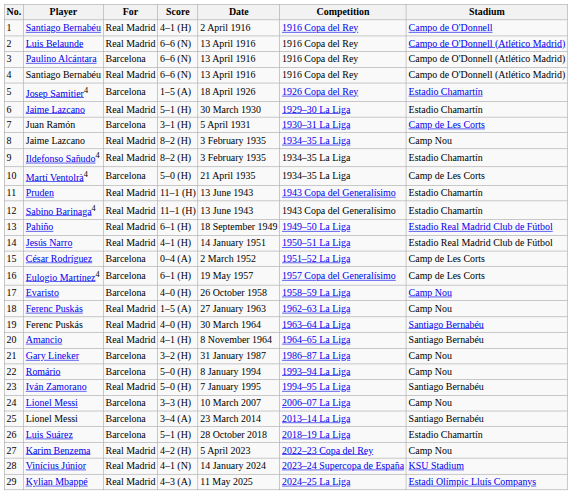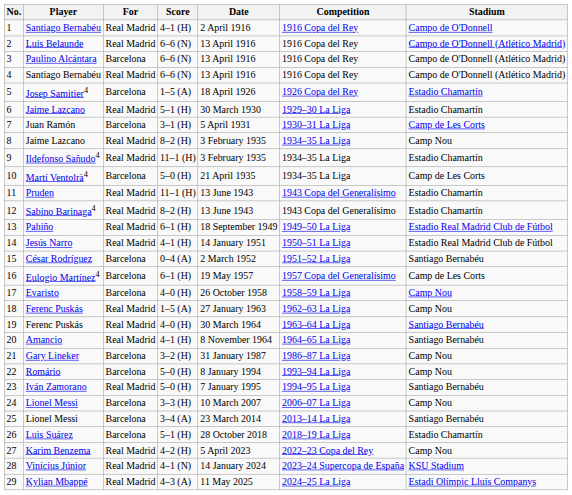 <table class="wikitable">
 <tr>
 <th>No.</th>
 <th>Player</th>
 <th>For</th>
 <th>Score</th>
 <th>Date</th>
 <th>Competition</th>
 <th>Stadium</th>
 </tr>
 <tr>
 <td>1</td>
 <td> <a href='#'>Santiago Bernabéu</a></td>
 <td>Real Madrid</td>
 <td>4–1 (H)</td>
 <td>2 April 1916</td>
 <td><a href='#'>1916 Copa del Rey</a></td>
 <td><a href='#'>Campo de O'Donnell</a></td>
 </tr>
 <tr>
 <td>2</td>
 <td> <a href='#'>Luis Belaunde</a></td>
 <td>Real Madrid</td>
 <td>6–6 (N)</td>
 <td>13 April 1916</td>
 <td>1916 Copa del Rey</td>
 <td><a href='#'>Campo de O'Donnell (Atlético Madrid)</a></td>
 </tr>
 <tr>
 <td>3</td>
 <td> <a href='#'>Paulino Alcántara</a></td>
 <td>Barcelona</td>
 <td>6–6 (N)</td>
 <td>13 April 1916</td>
 <td>1916 Copa del Rey</td>
 <td>Campo de O'Donnell (Atlético Madrid)</td>
 </tr>
 <tr>
 <td>4</td>
 <td> Santiago Bernabéu</td>
 <td>Real Madrid</td>
 <td>6–6 (N)</td>
 <td>13 April 1916</td>
 <td>1916 Copa del Rey</td>
 <td>Campo de O'Donnell (Atlético Madrid)</td>
 </tr>
 <tr>
 <td>5</td>
 <td> <a href='#'>Josep Samitier</a><sup>4</sup></td>
 <td>Barcelona</td>
 <td>1–5 (A)</td>
 <td>18 April 1926</td>
 <td><a href='#'>1926 Copa del Rey</a></td>
 <td><a href='#'>Estadio Chamartín</a></td>
 </tr>
 <tr>
 <td>6</td>
 <td> <a href='#'>Jaime Lazcano</a></td>
 <td>Real Madrid</td>
 <td>5–1 (H)</td>
 <td>30 March 1930</td>
 <td><a href='#'>1929–30 La Liga</a></td>
 <td>Estadio Chamartín</td>
 </tr>
 <tr>
 <td>7</td>
 <td> Juan Ramón</td>
 <td>Barcelona</td>
 <td>3–1 (H)</td>
 <td>5 April 1931</td>
 <td><a href='#'>1930–31 La Liga</a></td>
 <td><a href='#'>Camp de Les Corts</a></td>
 </tr>
 <tr>
 <td>8</td>
 <td> Jaime Lazcano</td>
 <td>Real Madrid</td>
 <td>8–2 (H)</td>
 <td>3 February 1935</td>
 <td><a href='#'>1934–35 La Liga</a></td>
 <td>Camp Nou</td>
 </tr>
 <tr>
 <td>9</td>
 <td> <a href='#'>Ildefonso Sañudo</a><sup>4</sup></td>
 <td>Real Madrid</td>
-<td>8–2 (H)</td>
+<td>11–1 (H)</td>
 <td>3 February 1935</td>
 <td>1934–35 La Liga</td>
 <td>Estadio Chamartín</td>
 </tr>
 <tr>
 <td>10</td>
 <td> <a href='#'>Martí Ventolrà</a><sup>4</sup></td>
 <td>Barcelona</td>
 <td>5–0 (H)</td>
 <td>21 April 1935</td>
 <td>1934–35 La Liga</td>
 <td>Camp de Les Corts</td>
 </tr>
 <tr>
 <td>11</td>
 <td> <a href='#'>Pruden</a></td>
 <td>Real Madrid</td>
 <td>11–1 (H)</td>
 <td>13 June 1943</td>
 <td><a href='#'>1943 Copa del Generalísimo</a></td>
 <td>Estadio Chamartín</td>
 </tr>
 <tr>
 <td>12</td>
 <td> <a href='#'>Sabino Barinaga</a><sup>4</sup></td>
 <td>Real Madrid</td>
-<td>11–1 (H)</td>
+<td>8–2 (H)</td>
 <td>13 June 1943</td>
 <td>1943 Copa del Generalísimo</td>
 <td>Estadio Chamartín</td>
 </tr>
 <tr>
 <td>13</td>
 <td> <a href='#'>Pahiño</a></td>
 <td>Real Madrid</td>
 <td>6–1 (H)</td>
 <td>18 September 1949</td>
 <td><a href='#'>1949–50 La Liga</a></td>
 <td><a href='#'>Estadio Real Madrid Club de Fútbol</a></td>
 </tr>
 <tr>
 <td>14</td>
 <td> <a href='#'>Jesús Narro</a></td>
 <td>Real Madrid</td>
 <td>4–1 (H)</td>
 <td>14 January 1951</td>
 <td><a href='#'>1950–51 La Liga</a></td>
 <td>Estadio Real Madrid Club de Fútbol</td>
 </tr>
 <tr>
 <td>15</td>
 <td> <a href='#'>César Rodríguez</a></td>
 <td>Barcelona</td>
 <td>0–4 (A)</td>
 <td>2 March 1952</td>
 <td><a href='#'>1951–52 La Liga</a></td>
-<td>Camp de Les Corts</td>
+<td>Santiago Bernabéu</td>
 </tr>
 <tr>
 <td>16</td>
 <td> <a href='#'>Eulogio Martínez</a><sup>4</sup></td>
 <td>Barcelona</td>
 <td>6–1 (H)</td>
 <td>19 May 1957</td>
 <td><a href='#'>1957 Copa del Generalísimo</a></td>
 <td>Camp de Les Corts</td>
 </tr>
 <tr>
 <td>17</td>
 <td> <a href='#'>Evaristo</a></td>
 <td>Barcelona</td>
 <td>4–0 (H)</td>
 <td>26 October 1958</td>
 <td><a href='#'>1958–59 La Liga</a></td>
 <td><a href='#'>Camp Nou</a></td>
 </tr>
 <tr>
 <td>18</td>
 <td> <a href='#'>Ferenc Puskás</a></td>
 <td>Real Madrid</td>
 <td>1–5 (A)</td>
 <td>27 January 1963</td>
 <td><a href='#'>1962–63 La Liga</a></td>
 <td>Camp Nou</td>
 </tr>
 <tr>
 <td>19</td>
 <td> Ferenc Puskás</td>
 <td>Real Madrid</td>
 <td>4–0 (H)</td>
 <td>30 March 1964</td>
 <td><a href='#'>1963–64 La Liga</a></td>
 <td><a href='#'>Santiago Bernabéu</a></td>
 </tr>
 <tr>
 <td>20</td>
 <td> <a href='#'>Amancio</a></td>
 <td>Real Madrid</td>
 <td>4–1 (H)</td>
 <td>8 November 1964</td>
 <td><a href='#'>1964–65 La Liga</a></td>
 <td>Santiago Bernabéu</td>
 </tr>
 <tr>
 <td>21</td>
 <td> <a href='#'>Gary Lineker</a></td>
 <td>Barcelona</td>
 <td>3–2 (H)</td>
 <td>31 January 1987</td>
 <td><a href='#'>1986–87 La Liga</a></td>
 <td>Camp Nou</td>
 </tr>
 <tr>
 <td>22</td>
 <td> <a href='#'>Romário</a></td>
 <td>Barcelona</td>
 <td>5–0 (H)</td>
 <td>8 January 1994</td>
 <td><a href='#'>1993–94 La Liga</a></td>
 <td>Camp Nou</td>
 </tr>
 <tr>
 <td>23</td>
 <td> <a href='#'>Iván Zamorano</a></td>
 <td>Real Madrid</td>
 <td>5–0 (H)</td>
 <td>7 January 1995</td>
 <td><a href='#'>1994–95 La Liga</a></td>
 <td>Santiago Bernabéu</td>
 </tr>
 <tr>
 <td>24</td>
 <td> <a href='#'>Lionel Messi</a></td>
 <td>Barcelona</td>
 <td>3–3 (H)</td>
 <td>10 March 2007</td>
 <td><a href='#'>2006–07 La Liga</a></td>
 <td>Camp Nou</td>
 </tr>
 <tr>
 <td>25</td>
 <td> Lionel Messi</td>
 <td>Barcelona</td>
 <td>3–4 (A)</td>
 <td>23 March 2014</td>
 <td><a href='#'>2013–14 La Liga</a></td>
 <td>Santiago Bernabéu</td>
 </tr>
 <tr>
 <td>26</td>
 <td> <a href='#'>Luis Suárez</a></td>
 <td>Barcelona</td>
 <td>5–1 (H)</td>
 <td>28 October 2018</td>
 <td><a href='#'>2018–19 La Liga</a></td>
 <td>Estadio Chamartín</td>
 </tr>
 <tr>
 <td>27</td>
 <td> <a href='#'>Karim Benzema</a></td>
 <td>Real Madrid</td>
 <td>4–2 (H)</td>
 <td>5 April 2023</td>
 <td><a href='#'>2022–23 Copa del Rey</a></td>
 <td>Camp Nou</td>
 </tr>
 <tr>
 <td>28</td>
 <td> <a href='#'>Vinícius Júnior</a></td>
 <td>Real Madrid</td>
 <td>4–1 (N)</td>
 <td>14 January 2024</td>
 <td><a href='#'>2023–24 Supercopa de España</a></td>
 <td><a href='#'>KSU Stadium</a></td>
 </tr>
 <tr>
 <td>29</td>
 <td> <a href='#'>Kylian Mbappé</a></td>
 <td>Real Madrid</td>
 <td>4–3 (A)</td>
 <td>11 May 2025</td>
 <td><a href='#'>2024–25 La Liga</a></td>
 <td><a href='#'>Estadi Olímpic Lluís Companys</a></td>
 </tr>
 </table>
